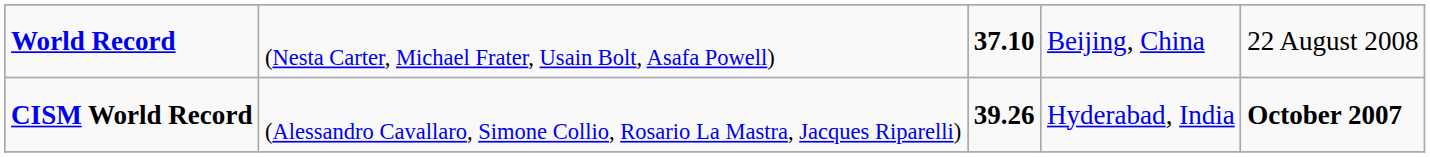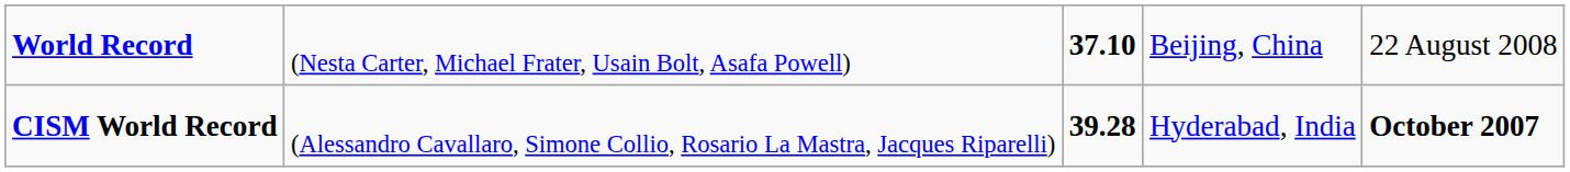 <table class="wikitable">
 <tr>
 <td><strong><a href='#'>World Record</a></strong></td>
 <td><br><small>(<a href='#'>Nesta Carter</a>, <a href='#'>Michael Frater</a>, <a href='#'>Usain Bolt</a>, <a href='#'>Asafa Powell</a>)</small></td>
 <td><strong>37.10</strong></td>
 <td><a href='#'>Beijing</a>, <a href='#'>China</a></td>
 <td>22 August 2008</td>
 </tr>
 <tr>
 <td><strong><a href='#'>CISM</a> World Record</strong></td>
 <td><br><small>(<a href='#'>Alessandro Cavallaro</a>, <a href='#'>Simone Collio</a>, <a href='#'>Rosario La Mastra</a>, <a href='#'>Jacques Riparelli</a>)</small></td>
-<td><strong>39.26</strong></td>
+<td><strong>39.28</strong></td>
 <td><a href='#'>Hyderabad</a>, <a href='#'>India</a></td>
 <td><strong>October 2007</strong></td>
 </tr>
 </table>
